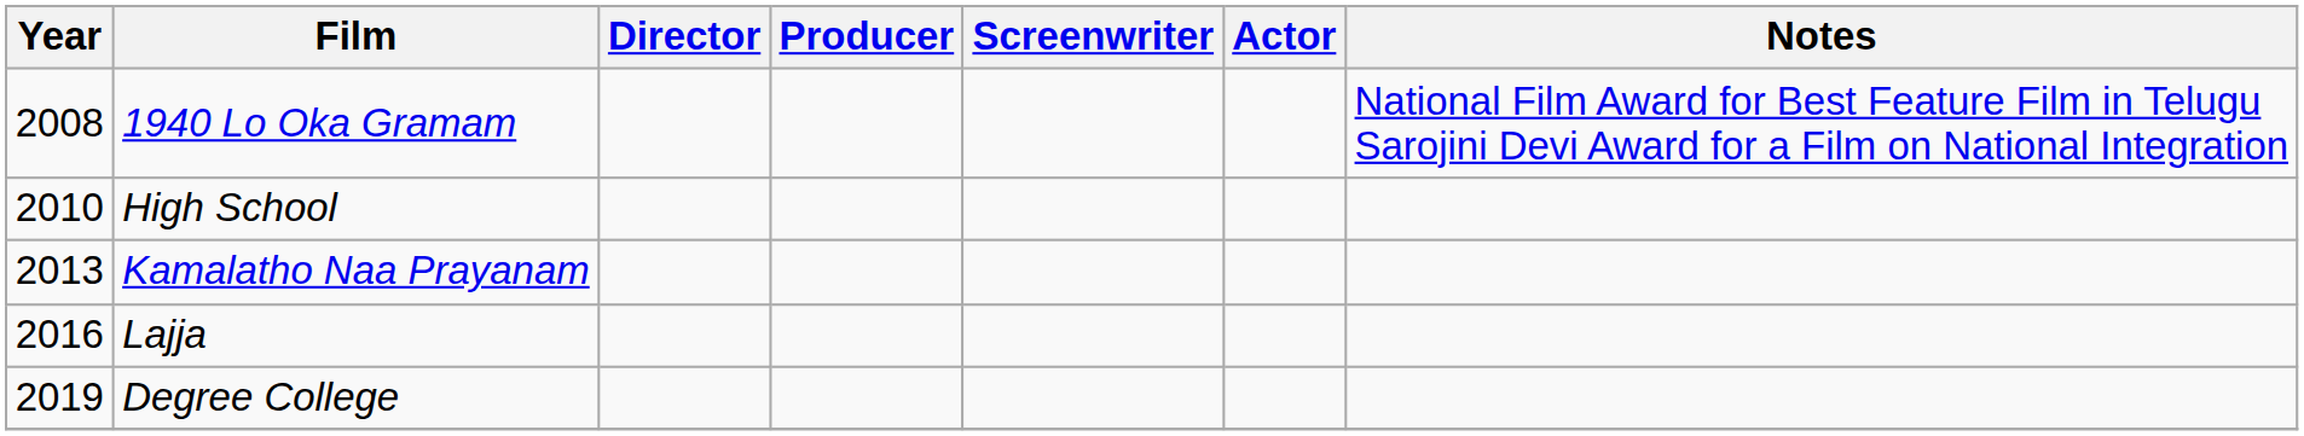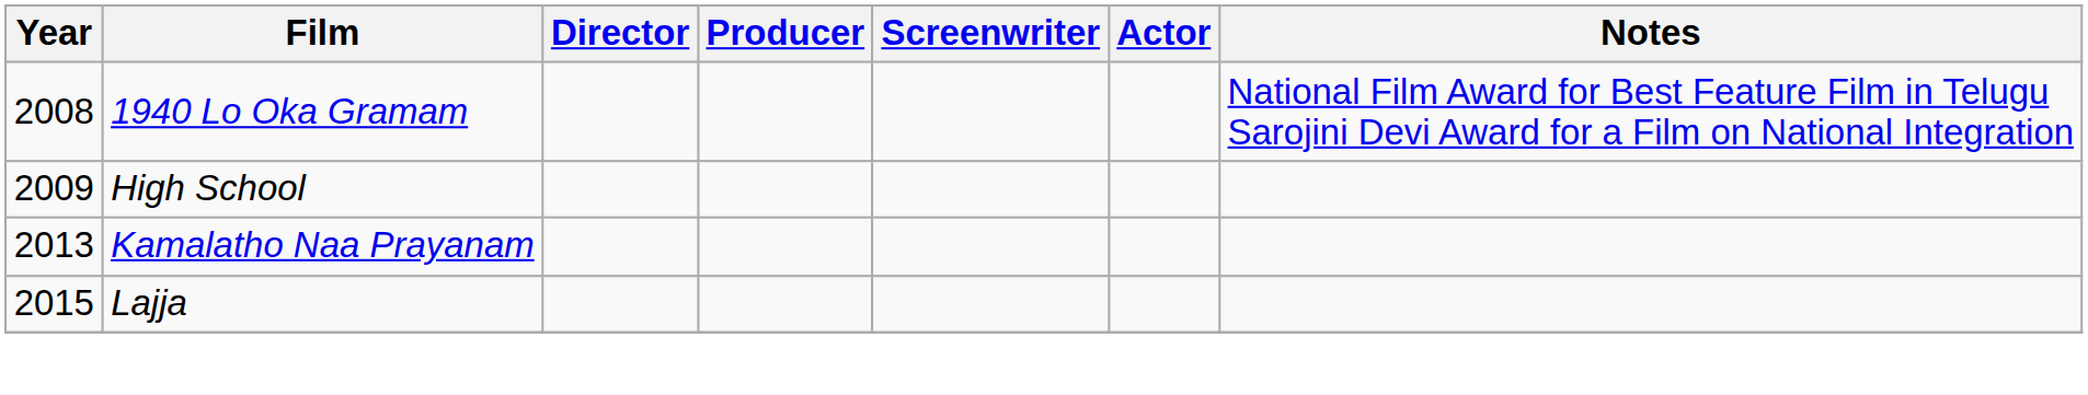 <table class="wikitable sortable">
 <tr>
 <th>Year</th>
 <th>Film</th>
 <th><a href='#'>Director</a></th>
 <th><a href='#'>Producer</a></th>
 <th><a href='#'>Screenwriter</a></th>
 <th><a href='#'>Actor</a></th>
 <th>Notes</th>
 </tr>
 <tr>
 <td style="text-align:center;">2008</td>
 <td><em><a href='#'>1940 Lo Oka Gramam</a></em></td>
 <td></td>
 <td></td>
 <td></td>
 <td></td>
 <td><a href='#'>National Film Award for Best Feature Film in Telugu</a><br><a href='#'>Sarojini Devi Award for a Film on National Integration</a></td>
 </tr>
 <tr>
-<td style="text-align:center;">2010</td>
+<td style="text-align:center;">2009</td>
 <td><em>High School</em></td>
 <td></td>
 <td></td>
 <td></td>
 <td></td>
 <td></td>
 </tr>
 <tr>
 <td style="text-align:center;">2013</td>
 <td><em><a href='#'>Kamalatho Naa Prayanam</a></em></td>
 <td></td>
 <td></td>
 <td></td>
 <td></td>
 <td></td>
 </tr>
 <tr>
-<td style="text-align:center;">2016</td>
+<td style="text-align:center;">2015</td>
 <td><em>Lajja</em></td>
-<td></td>
-<td></td>
-<td></td>
-<td></td>
-<td></td>
-</tr>
-<tr>
-<td style="text-align:center;">2019</td>
-<td><em>Degree College</em></td>
 <td></td>
 <td></td>
 <td></td>
 <td></td>
 <td></td>
 </tr>
 <tr>
 </tr>
 </table>
